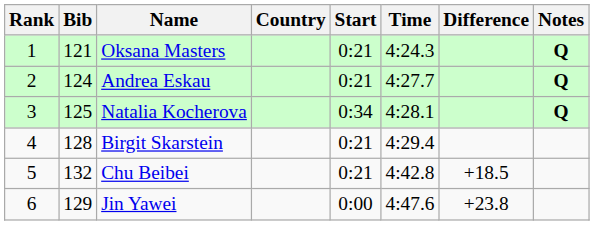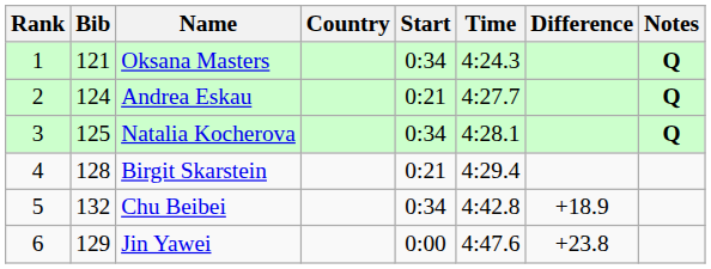 <table class="wikitable sortable" style="text-align:center">
 <tr>
 <th>Rank</th>
 <th>Bib</th>
 <th>Name</th>
 <th>Country</th>
 <th>Start</th>
 <th>Time</th>
 <th>Difference</th>
 <th>Notes</th>
 </tr>
 <tr bgcolor=ccffcc>
 <td>1</td>
 <td>121</td>
 <td align=left><a href='#'>Oksana Masters</a></td>
 <td align=left></td>
-<td>0:21</td>
+<td>0:34</td>
 <td>4:24.3</td>
 <td></td>
 <td><strong>Q</strong></td>
 </tr>
 <tr bgcolor=ccffcc>
 <td>2</td>
 <td>124</td>
 <td align=left><a href='#'>Andrea Eskau</a></td>
 <td align=left></td>
 <td>0:21</td>
 <td>4:27.7</td>
 <td></td>
 <td><strong>Q</strong></td>
 </tr>
 <tr bgcolor=ccffcc>
 <td>3</td>
 <td>125</td>
 <td align=left><a href='#'>Natalia Kocherova</a></td>
 <td align=left></td>
 <td>0:34</td>
 <td>4:28.1</td>
 <td></td>
 <td><strong>Q</strong></td>
 </tr>
 <tr>
 <td>4</td>
 <td>128</td>
 <td align=left><a href='#'>Birgit Skarstein</a></td>
 <td align=left></td>
 <td>0:21</td>
 <td>4:29.4</td>
 <td></td>
 <td></td>
 </tr>
 <tr>
 <td>5</td>
 <td>132</td>
 <td align=left><a href='#'>Chu Beibei</a></td>
 <td align=left></td>
-<td>0:21</td>
+<td>0:34</td>
 <td>4:42.8</td>
-<td>+18.5</td>
+<td>+18.9</td>
 <td></td>
 </tr>
 <tr>
 <td>6</td>
 <td>129</td>
 <td align=left><a href='#'>Jin Yawei</a></td>
 <td align=left></td>
 <td>0:00</td>
 <td>4:47.6</td>
 <td>+23.8</td>
 <td></td>
 </tr>
 </table>
